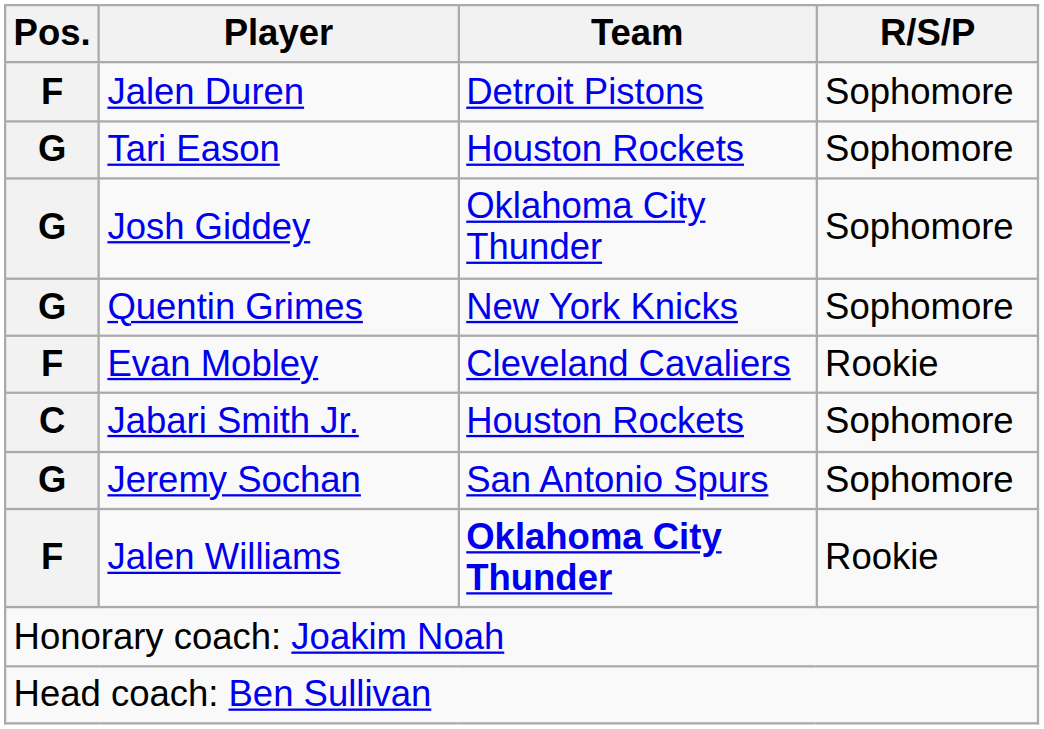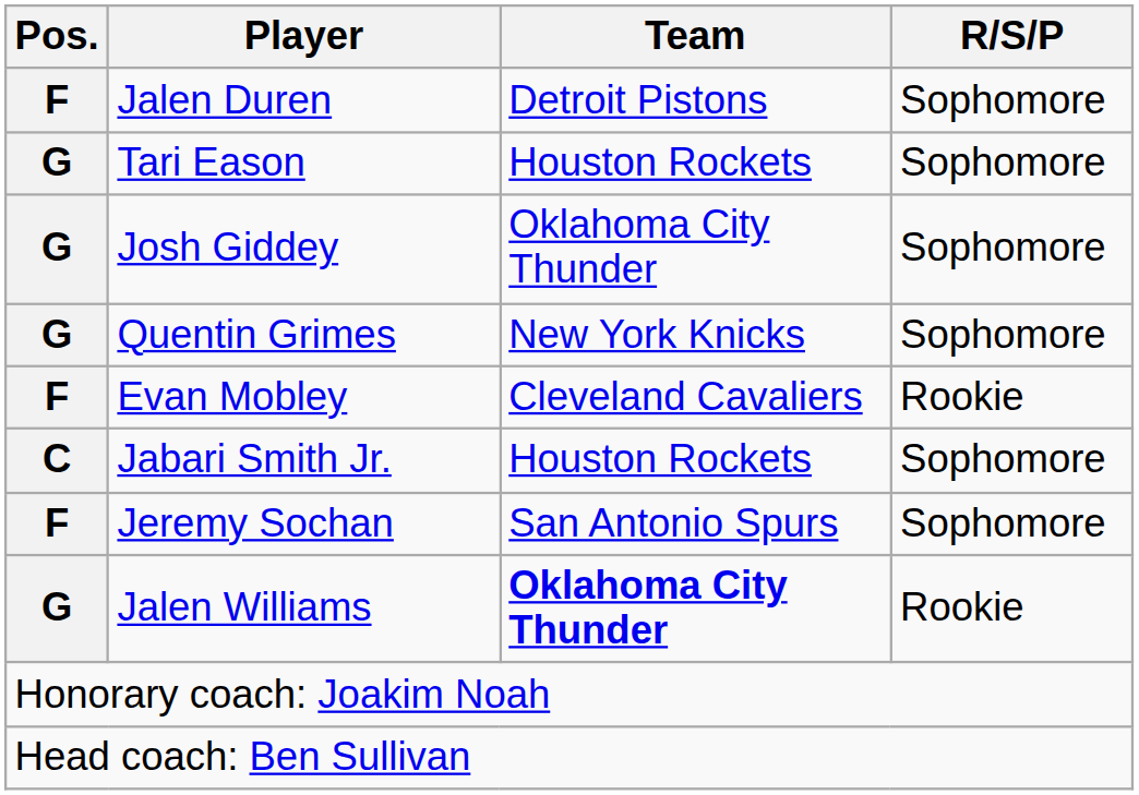 <table class="wikitable">
 <tr>
 <th>Pos.</th>
 <th style="width:150px;">Player</th>
 <th width=150>Team</th>
 <th width=90>R/S/P</th>
 </tr>
 <tr>
 <th>F</th>
 <td><a href='#'>Jalen Duren</a></td>
 <td><a href='#'>Detroit Pistons</a></td>
 <td>Sophomore</td>
 </tr>
 <tr>
 <th>G</th>
 <td><a href='#'>Tari Eason</a></td>
 <td><a href='#'>Houston Rockets</a></td>
 <td>Sophomore</td>
 </tr>
 <tr>
 <th>G</th>
 <td><a href='#'>Josh Giddey</a></td>
 <td><a href='#'>Oklahoma City Thunder</a></td>
 <td>Sophomore</td>
 </tr>
 <tr>
 <th>G</th>
 <td><a href='#'>Quentin Grimes</a></td>
 <td><a href='#'>New York Knicks</a></td>
 <td>Sophomore</td>
 </tr>
 <tr>
 <th>F</th>
 <td><a href='#'>Evan Mobley</a></td>
 <td><a href='#'>Cleveland Cavaliers</a></td>
 <td>Rookie</td>
 </tr>
 <tr>
 <th>C</th>
 <td><a href='#'>Jabari Smith Jr.</a></td>
 <td><a href='#'>Houston Rockets</a></td>
 <td>Sophomore</td>
 </tr>
 <tr>
-<th>G</th>
+<th>F</th>
 <td><a href='#'>Jeremy Sochan</a></td>
 <td><a href='#'>San Antonio Spurs</a></td>
 <td>Sophomore</td>
 </tr>
 <tr>
-<th>F</th>
+<th>G</th>
 <td><a href='#'>Jalen Williams</a></td>
 <td><strong><a href='#'>Oklahoma City Thunder</a></strong></td>
 <td>Rookie</td>
 </tr>
 <tr>
 <td colspan="5">Honorary coach: <a href='#'>Joakim Noah</a></td>
 </tr>
 <tr>
 <td colspan="5">Head coach: <a href='#'>Ben Sullivan</a></td>
 </tr>
 </table>
